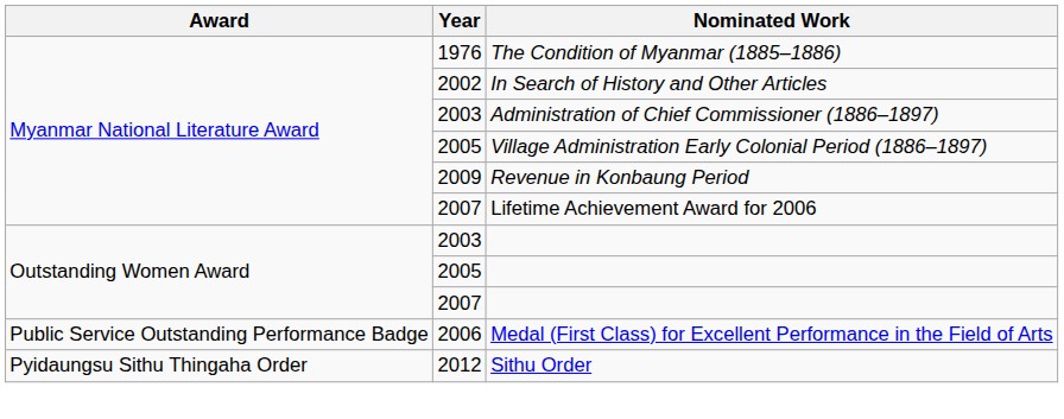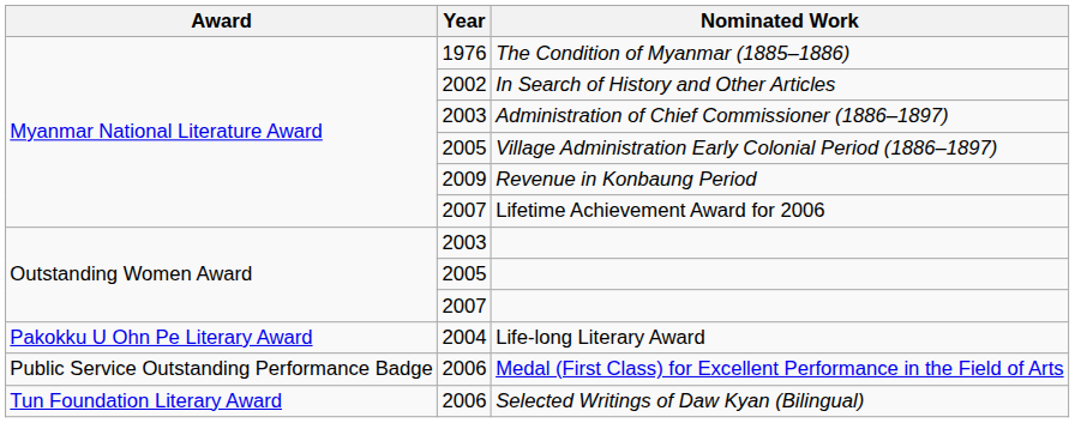 <table class="wikitable">
 <tr>
 <th>Award</th>
 <th>Year</th>
 <th>Nominated Work</th>
 </tr>
 <tr>
 <td rowspan="6"><a href='#'>Myanmar National Literature Award</a></td>
 <td>1976</td>
 <td><em>The Condition of Myanmar (1885–1886)</em></td>
 </tr>
 <tr>
 <td>2002</td>
 <td><em>In Search of History and Other Articles</em></td>
 </tr>
 <tr>
 <td>2003</td>
 <td><em>Administration of Chief Commissioner (1886–1897)</em></td>
 </tr>
 <tr>
 <td>2005</td>
 <td><em>Village Administration Early Colonial Period (1886–1897)</em></td>
 </tr>
 <tr>
 <td>2009</td>
 <td><em>Revenue in Konbaung Period</em></td>
 </tr>
 <tr>
 <td>2007</td>
 <td>Lifetime Achievement Award for 2006</td>
 </tr>
 <tr>
 <td rowspan="3">Outstanding Women Award</td>
 <td>2003</td>
 <td></td>
 </tr>
 <tr>
 <td>2005</td>
 <td></td>
 </tr>
 <tr>
 <td>2007</td>
 <td></td>
 </tr>
 <tr>
+<td><a href='#'>Pakokku U Ohn Pe Literary Award</a></td>
+<td>2004</td>
+<td>Life-long Literary Award</td>
+</tr>
+<tr>
 <td>Public Service Outstanding Performance Badge</td>
 <td>2006</td>
 <td><a href='#'>Medal (First Class) for Excellent Performance in the Field of Arts</a></td>
 </tr>
 <tr>
-<td>Pyidaungsu Sithu Thingaha Order</td>
-<td>2012</td>
-<td><a href='#'>Sithu Order</a></td>
+<td><a href='#'>Tun Foundation Literary Award</a></td>
+<td>2006</td>
+<td><em>Selected Writings of Daw Kyan (Bilingual)</em></td>
 </tr>
 </table>
